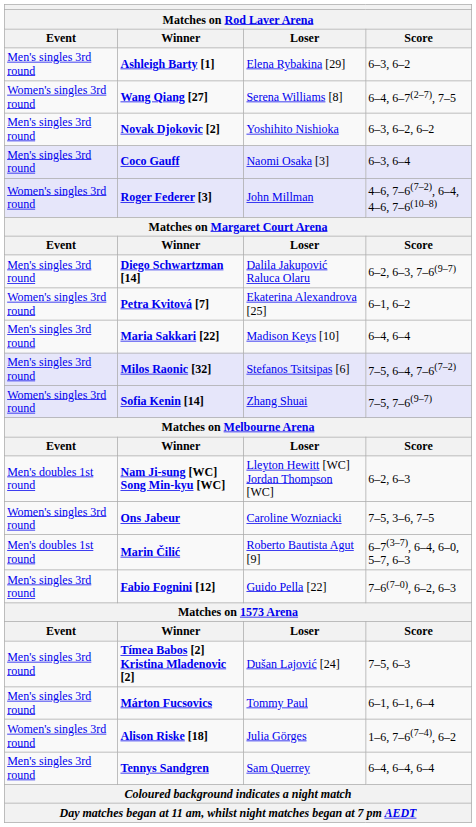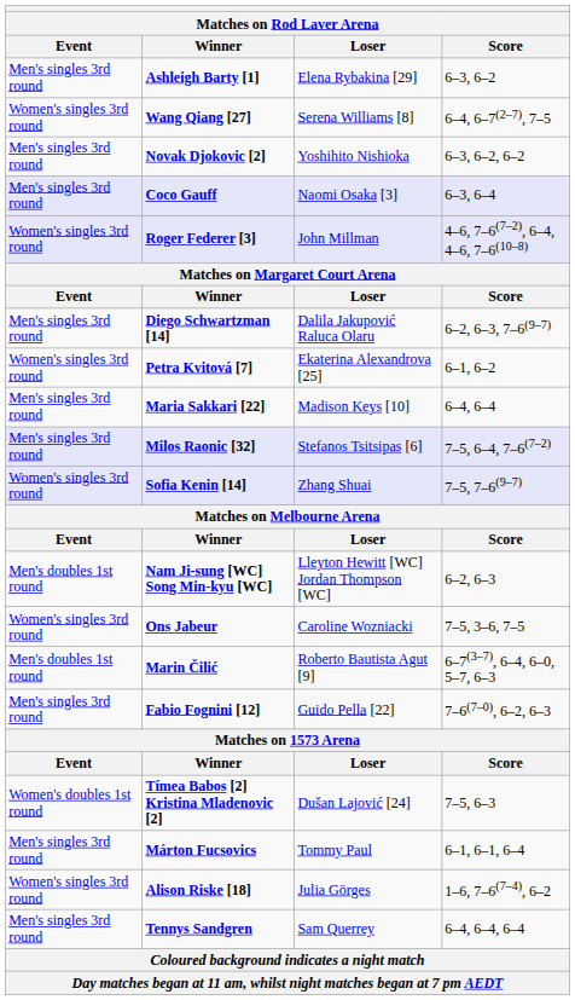 <table class="wikitable collapsible uncollapsed nowrap"  style="margin:auto;">
 <tr>
 <th colspan=4></th>
 </tr>
 <tr>
 <th colspan=4><strong>Matches on <a href='#'>Rod Laver Arena</a></strong></th>
 </tr>
 <tr>
 <th style="width:220px;">Event</th>
 <th style="width:220px;">Winner</th>
 <th style="width:220px;">Loser</th>
 <th style="width:220px;">Score</th>
 </tr>
 <tr>
 <td><a href='#'>Men's singles 3rd round</a></td>
 <td><strong> <a href='#'>Ashleigh Barty</a> [1]</strong></td>
 <td> <a href='#'>Elena Rybakina</a> [29]</td>
 <td>6–3, 6–2</td>
 </tr>
 <tr>
 <td><a href='#'>Women's singles 3rd round</a></td>
 <td><strong> <a href='#'>Wang Qiang</a> [27]</strong></td>
 <td> <a href='#'>Serena Williams</a> [8]</td>
 <td>6–4, 6–7<sup>(2–7)</sup>, 7–5</td>
 </tr>
 <tr>
 <td><a href='#'>Men's singles 3rd round</a></td>
 <td><strong> <a href='#'>Novak Djokovic</a> [2]</strong></td>
 <td> <a href='#'>Yoshihito Nishioka</a></td>
 <td>6–3, 6–2, 6–2</td>
 </tr>
 <tr bgcolor=lavender>
 <td><a href='#'>Men's singles 3rd round</a></td>
 <td> <strong><a href='#'>Coco Gauff</a></strong></td>
 <td> <a href='#'>Naomi Osaka</a> [3]</td>
 <td>6–3, 6–4</td>
 </tr>
 <tr bgcolor=lavender>
 <td><a href='#'>Women's singles 3rd round</a></td>
 <td><strong> <a href='#'>Roger Federer</a> [3]</strong></td>
 <td> <a href='#'>John Millman</a></td>
 <td>4–6, 7–6<sup>(7–2)</sup>, 6–4, 4–6, 7–6<sup>(10–8)</sup></td>
 </tr>
 <tr>
 <th colspan=4><strong>Matches on <a href='#'>Margaret Court Arena</a></strong></th>
 </tr>
 <tr>
 <th style="width:220px;">Event</th>
 <th style="width:220px;">Winner</th>
 <th style="width:220px;">Loser</th>
 <th style="width:220px;">Score</th>
 </tr>
 <tr>
 <td><a href='#'>Men's singles 3rd round</a></td>
 <td><strong> <a href='#'>Diego Schwartzman</a> [14]</strong></td>
 <td> <a href='#'>Dalila Jakupović</a> <br>  <a href='#'>Raluca Olaru</a></td>
 <td>6–2, 6–3, 7–6<sup>(9–7)</sup></td>
 </tr>
 <tr>
 <td><a href='#'>Women's singles 3rd round</a></td>
 <td><strong> <a href='#'>Petra Kvitová</a> [7]</strong></td>
 <td> <a href='#'>Ekaterina Alexandrova</a> [25]</td>
 <td>6–1, 6–2</td>
 </tr>
 <tr>
 <td><a href='#'>Men's singles 3rd round</a></td>
 <td><strong> <a href='#'>Maria Sakkari</a> [22]</strong></td>
 <td> <a href='#'>Madison Keys</a> [10]</td>
 <td>6–4, 6–4</td>
 </tr>
 <tr bgcolor=lavender>
 <td><a href='#'>Men's singles 3rd round</a></td>
 <td><strong> <a href='#'>Milos Raonic</a> [32]</strong></td>
 <td> <a href='#'>Stefanos Tsitsipas</a> [6]</td>
 <td>7–5, 6–4, 7–6<sup>(7–2)</sup></td>
 </tr>
 <tr bgcolor=lavender>
 <td><a href='#'>Women's singles 3rd round</a></td>
 <td><strong> <a href='#'>Sofia Kenin</a> [14]</strong></td>
 <td> <a href='#'>Zhang Shuai</a></td>
 <td>7–5, 7–6<sup>(9–7)</sup></td>
 </tr>
 <tr>
 <th colspan=4><strong>Matches on <a href='#'>Melbourne Arena</a></strong></th>
 </tr>
 <tr>
 <th style="width:220px;">Event</th>
 <th style="width:220px;">Winner</th>
 <th style="width:220px;">Loser</th>
 <th style="width:220px;">Score</th>
 </tr>
 <tr>
 <td><a href='#'>Men's doubles 1st round</a></td>
 <td><strong> <a href='#'>Nam Ji-sung</a> [WC] <br>  <a href='#'>Song Min-kyu</a> [WC]</strong></td>
 <td> <a href='#'>Lleyton Hewitt</a> [WC] <br>  <a href='#'>Jordan Thompson</a> [WC]</td>
 <td>6–2, 6–3</td>
 </tr>
 <tr>
 <td><a href='#'>Women's singles 3rd round</a></td>
 <td><strong> <a href='#'>Ons Jabeur</a></strong></td>
 <td> <a href='#'>Caroline Wozniacki</a></td>
 <td>7–5, 3–6, 7–5</td>
 </tr>
 <tr>
 <td><a href='#'>Men's doubles 1st round</a></td>
 <td><strong> <a href='#'>Marin Čilić</a></strong></td>
 <td> <a href='#'>Roberto Bautista Agut</a> [9]</td>
 <td>6–7<sup>(3–7)</sup>, 6–4, 6–0, 5–7, 6–3</td>
 </tr>
 <tr>
 <td><a href='#'>Men's singles 3rd round</a></td>
 <td><strong> <a href='#'>Fabio Fognini</a> [12]</strong></td>
 <td> <a href='#'>Guido Pella</a> [22]</td>
 <td>7–6<sup>(7–0)</sup>, 6–2, 6–3</td>
 </tr>
 <tr>
 <th colspan=4><strong>Matches on <a href='#'>1573 Arena</a></strong></th>
 </tr>
 <tr>
 <th style="width:220px;">Event</th>
 <th style="width:220px;">Winner</th>
 <th style="width:220px;">Loser</th>
 <th style="width:220px;">Score</th>
 </tr>
 <tr>
-<td><a href='#'>Men's singles 3rd round</a></td>
+<td><a href='#'>Women's doubles 1st round</a></td>
 <td><strong> <a href='#'>Tímea Babos</a> [2] <br>  <a href='#'>Kristina Mladenovic</a> [2]</strong></td>
 <td> <a href='#'>Dušan Lajović</a> [24]</td>
 <td>7–5, 6–3</td>
 </tr>
 <tr>
 <td><a href='#'>Men's singles 3rd round</a></td>
 <td><strong> <a href='#'>Márton Fucsovics</a></strong></td>
 <td> <a href='#'>Tommy Paul</a></td>
 <td>6–1, 6–1, 6–4</td>
 </tr>
 <tr>
 <td><a href='#'>Women's singles 3rd round</a></td>
 <td><strong> <a href='#'>Alison Riske</a> [18]</strong></td>
 <td> <a href='#'>Julia Görges</a></td>
 <td>1–6, 7–6<sup>(7–4)</sup>, 6–2</td>
 </tr>
 <tr>
 <td><a href='#'>Men's singles 3rd round</a></td>
 <td><strong> <a href='#'>Tennys Sandgren</a></strong></td>
 <td> <a href='#'>Sam Querrey</a></td>
 <td>6–4, 6–4, 6–4</td>
 </tr>
 <tr>
 <th colspan=4><em>Coloured background indicates a night match</em></th>
 </tr>
 <tr>
 <th colspan=4><em>Day matches began at 11 am, whilst night matches began at 7 pm <a href='#'>AEDT</a></em></th>
 </tr>
 </table>
